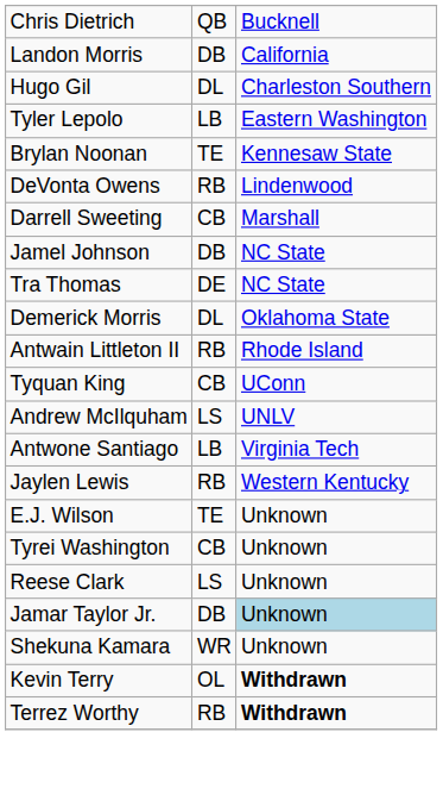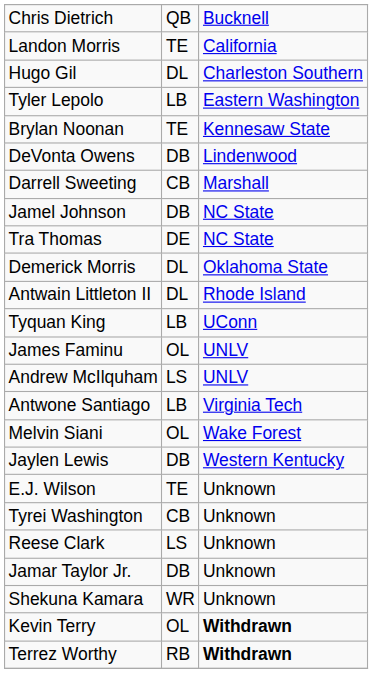 <table class="wikitable sortable">
 <tr>
 </tr>
 <tr>
 <td>Chris Dietrich</td>
 <td>QB</td>
 <td><a href='#'>Bucknell</a></td>
 </tr>
 <tr>
 <td>Landon Morris</td>
-<td>DB</td>
+<td>TE</td>
 <td><a href='#'>California</a></td>
 </tr>
 <tr>
 <td>Hugo Gil</td>
 <td>DL</td>
 <td><a href='#'>Charleston Southern</a></td>
 </tr>
 <tr>
 <td>Tyler Lepolo</td>
 <td>LB</td>
 <td><a href='#'>Eastern Washington</a></td>
 </tr>
 <tr>
 <td>Brylan Noonan</td>
 <td>TE</td>
 <td><a href='#'>Kennesaw State</a></td>
 </tr>
 <tr>
 <td>DeVonta Owens</td>
-<td>RB</td>
+<td>DB</td>
 <td><a href='#'>Lindenwood</a></td>
 </tr>
 <tr>
 <td>Darrell Sweeting</td>
 <td>CB</td>
 <td><a href='#'>Marshall</a></td>
 </tr>
 <tr>
 <td>Jamel Johnson</td>
 <td>DB</td>
 <td><a href='#'>NC State</a></td>
 </tr>
 <tr>
 <td>Tra Thomas</td>
 <td>DE</td>
 <td><a href='#'>NC State</a></td>
 </tr>
 <tr>
 <td>Demerick Morris</td>
 <td>DL</td>
 <td><a href='#'>Oklahoma State</a></td>
 </tr>
 <tr>
 <td>Antwain Littleton II</td>
-<td>RB</td>
+<td>DL</td>
 <td><a href='#'>Rhode Island</a></td>
 </tr>
 <tr>
 <td>Tyquan King</td>
-<td>CB</td>
+<td>LB</td>
 <td><a href='#'>UConn</a></td>
+</tr>
+<tr>
+<td>James Faminu</td>
+<td>OL</td>
+<td><a href='#'>UNLV</a></td>
 </tr>
 <tr>
 <td>Andrew McIlquham</td>
 <td>LS</td>
 <td><a href='#'>UNLV</a></td>
 </tr>
 <tr>
 <td>Antwone Santiago</td>
 <td>LB</td>
 <td><a href='#'>Virginia Tech</a></td>
 </tr>
 <tr>
+<td>Melvin Siani</td>
+<td>OL</td>
+<td><a href='#'>Wake Forest</a></td>
+</tr>
+<tr>
 <td>Jaylen Lewis</td>
-<td>RB</td>
+<td>DB</td>
 <td><a href='#'>Western Kentucky</a></td>
 </tr>
 <tr>
 <td>E.J. Wilson</td>
 <td>TE</td>
 <td>Unknown</td>
 </tr>
 <tr>
 <td>Tyrei Washington</td>
 <td>CB</td>
 <td>Unknown</td>
 </tr>
 <tr>
 <td>Reese Clark</td>
 <td>LS</td>
 <td>Unknown</td>
 </tr>
 <tr>
 <td>Jamar Taylor Jr.</td>
 <td>DB</td>
-<td style="background: lightblue;">Unknown</td>
+<td>Unknown</td>
 </tr>
 <tr>
 <td>Shekuna Kamara</td>
 <td>WR</td>
 <td>Unknown</td>
 </tr>
 <tr>
 <td>Kevin Terry</td>
 <td>OL</td>
 <td><strong>Withdrawn</strong></td>
 </tr>
 <tr>
 <td>Terrez Worthy</td>
 <td>RB</td>
 <td><strong>Withdrawn</strong></td>
 </tr>
 <tr>
 </tr>
 </table>
